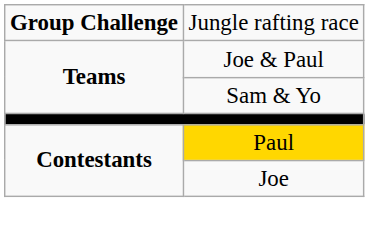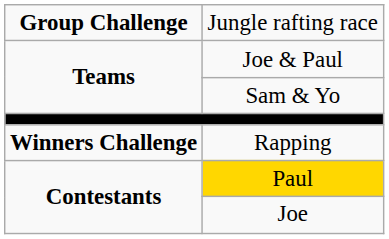 <table class="wikitable" style="text-align:center;">
 <tr>
 <td><strong>Group Challenge</strong></td>
 <td>Jungle rafting race</td>
 </tr>
 <tr>
 <td rowspan="2"><strong>Teams</strong></td>
 <td>Joe & Paul</td>
 </tr>
 <tr>
 <td>Sam & Yo</td>
 </tr>
 <tr>
 <td colspan="2" style="background:black;"></td>
 </tr>
 <tr>
+<td><strong>Winners Challenge</strong></td>
+<td>Rapping</td>
+</tr>
+<tr>
 <td rowspan="2"><strong>Contestants</strong></td>
 <td style="background:gold;">Paul</td>
 </tr>
 <tr>
 <td>Joe</td>
 </tr>
 </table>
